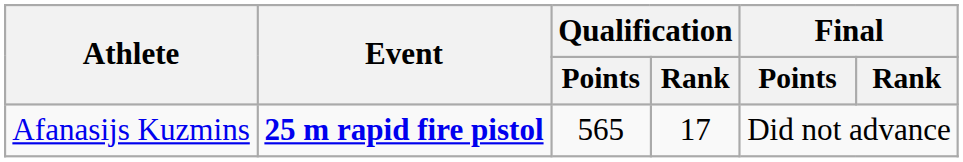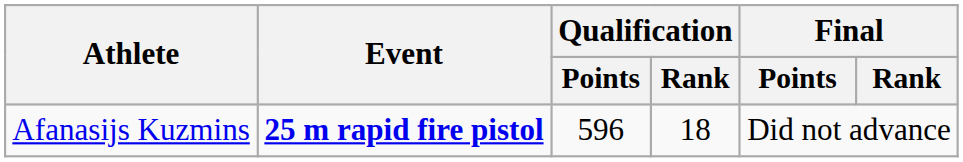 <table class="wikitable" style="font-size:90%">
 <tr>
 <th rowspan="2">Athlete</th>
 <th rowspan="2">Event</th>
 <th colspan=2>Qualification</th>
 <th colspan=2>Final</th>
 </tr>
 <tr style="font-size:95%">
 <th>Points</th>
 <th>Rank</th>
 <th>Points</th>
 <th>Rank</th>
 </tr>
 <tr align=center>
 <td align=left><a href='#'>Afanasijs Kuzmins</a></td>
 <td align=left><strong><a href='#'>25 m rapid fire pistol</a></strong></td>
-<td>565</td>
-<td>17</td>
+<td>596</td>
+<td>18</td>
 <td colspan=2>Did not advance</td>
 </tr>
 </table>
